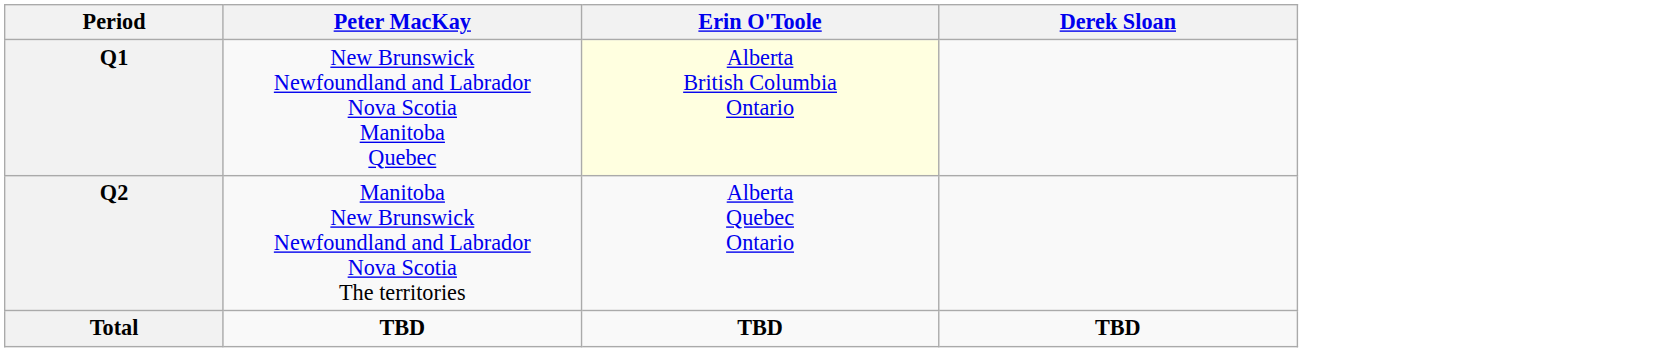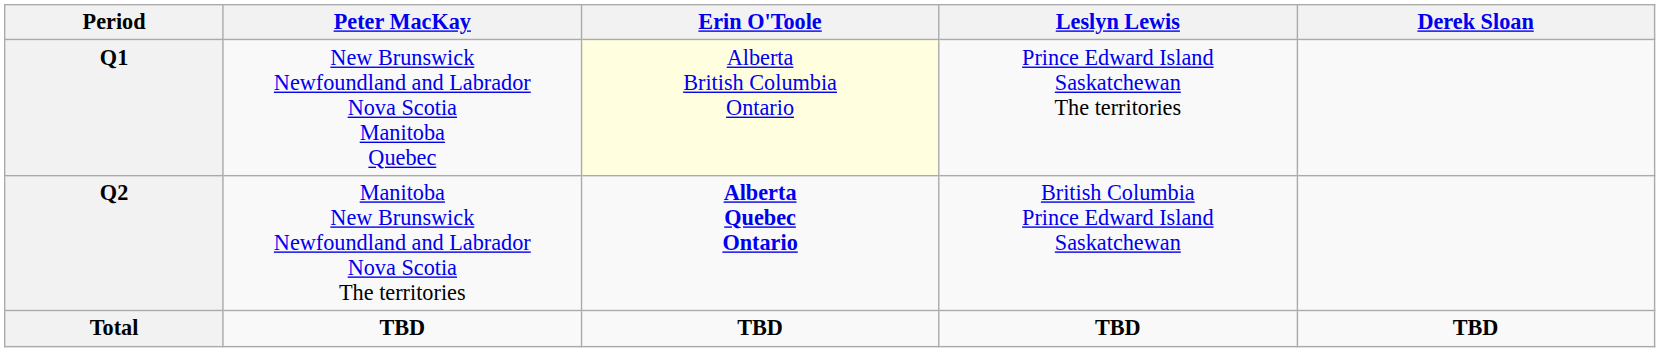 <table class="wikitable" style="font-size:100%; text-align:center;">
 <tr>
 <th style="width:150px;">Period</th>
 <th align="center" style="width:250px;"><a href='#'>Peter MacKay</a></th>
 <th align="center" style="width:250px;"><a href='#'>Erin O'Toole</a></th>
+<th align="center" style="width:250px;"><a href='#'>Leslyn Lewis</a></th>
 <th align="center" style="width:250px;"><a href='#'>Derek Sloan</a></th>
 </tr>
 <tr valign="top">
 <th>Q1<br></th>
 <td><a href='#'>New Brunswick</a><br><a href='#'>Newfoundland and Labrador</a><br><a href='#'>Nova Scotia</a><br><a href='#'>Manitoba</a><br><a href='#'>Quebec</a></td>
 <td style="background: lightyellow;"><a href='#'>Alberta</a><br><a href='#'>British Columbia</a><br><a href='#'>Ontario</a></td>
+<td><a href='#'>Prince Edward Island</a><br><a href='#'>Saskatchewan</a><br>The territories</td>
 <td></td>
 </tr>
 <tr valign="top">
 <th>Q2<br></th>
 <td><a href='#'>Manitoba</a><br><a href='#'>New Brunswick</a><br><a href='#'>Newfoundland and Labrador</a><br><a href='#'>Nova Scotia</a><br>The territories</td>
-<td><a href='#'>Alberta</a><br><a href='#'>Quebec</a><br><a href='#'>Ontario</a></td>
+<td><strong><a href='#'>Alberta</a><br><a href='#'>Quebec</a><br><a href='#'>Ontario</a></strong></td>
+<td><a href='#'>British Columbia</a><br><a href='#'>Prince Edward Island</a><br><a href='#'>Saskatchewan</a><br></td>
 <td></td>
 </tr>
 <tr valign="top">
 <th>Total<br></th>
 <td><strong>TBD</strong></td>
 <td><strong>TBD</strong></td>
 <td><strong>TBD</strong></td>
+<td><strong>TBD</strong></td>
 </tr>
 </table>
